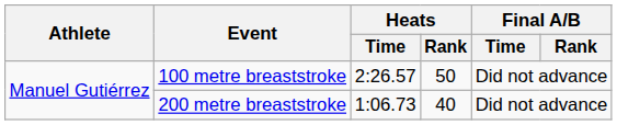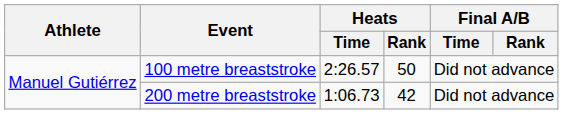 <table class="wikitable" style="font-size:90%">
 <tr>
 <th rowspan="2">Athlete</th>
 <th rowspan="2">Event</th>
 <th colspan=2>Heats</th>
 <th colspan=2>Final A/B</th>
 </tr>
 <tr style="font-size:95%">
 <th>Time</th>
 <th>Rank</th>
 <th>Time</th>
 <th>Rank</th>
 </tr>
 <tr align=center>
 <td align=left rowspan=2><a href='#'>Manuel Gutiérrez</a></td>
 <td align=left><a href='#'>100 metre breaststroke</a></td>
 <td>2:26.57</td>
 <td>50</td>
 <td colspan=2>Did not advance</td>
 </tr>
 <tr align=center>
 <td align=left><a href='#'>200 metre breaststroke</a></td>
 <td>1:06.73</td>
-<td>40</td>
+<td>42</td>
 <td colspan=2>Did not advance</td>
 </tr>
 </table>
